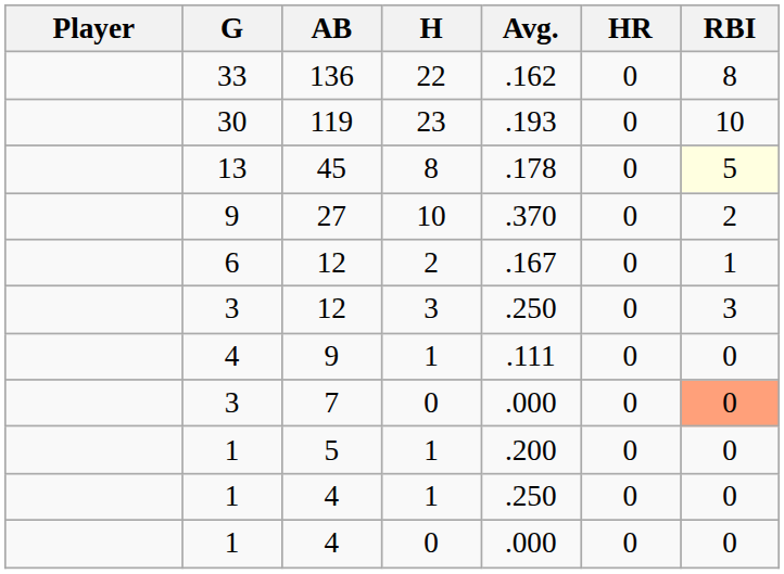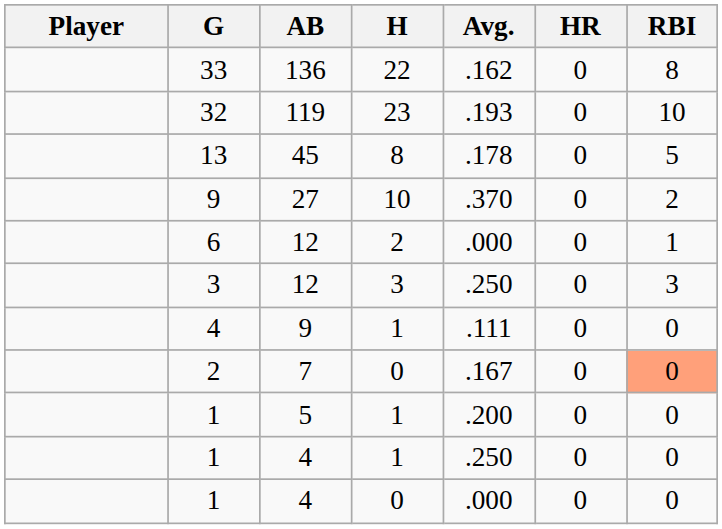 <table class="wikitable sortable">
 <tr>
 <th bgcolor="#DDDDFF" width="16%">Player</th>
 <th bgcolor="#DDDDFF" width="9%">G</th>
 <th bgcolor="#DDDDFF" width="9%">AB</th>
 <th bgcolor="#DDDDFF" width="9%">H</th>
 <th bgcolor="#DDDDFF" width="9%">Avg.</th>
 <th bgcolor="#DDDDFF" width="9%">HR</th>
 <th bgcolor="#DDDDFF" width="9%">RBI</th>
 </tr>
 <tr align="center">
 <td></td>
 <td>33</td>
 <td>136</td>
 <td>22</td>
 <td>.162</td>
 <td>0</td>
 <td>8</td>
 </tr>
 <tr align="center">
 <td></td>
-<td>30</td>
+<td>32</td>
 <td>119</td>
 <td>23</td>
 <td>.193</td>
 <td>0</td>
 <td>10</td>
 </tr>
 <tr align="center">
 <td></td>
 <td>13</td>
 <td>45</td>
 <td>8</td>
 <td>.178</td>
 <td>0</td>
-<td style="background: lightyellow;">5</td>
+<td>5</td>
 </tr>
 <tr align="center">
 <td></td>
 <td>9</td>
 <td>27</td>
 <td>10</td>
 <td>.370</td>
 <td>0</td>
 <td>2</td>
 </tr>
 <tr align="center">
 <td></td>
 <td>6</td>
 <td>12</td>
 <td>2</td>
-<td>.167</td>
+<td>.000</td>
 <td>0</td>
 <td>1</td>
 </tr>
 <tr align="center">
 <td></td>
 <td>3</td>
 <td>12</td>
 <td>3</td>
 <td>.250</td>
 <td>0</td>
 <td>3</td>
 </tr>
 <tr align="center">
 <td></td>
 <td>4</td>
 <td>9</td>
 <td>1</td>
 <td>.111</td>
 <td>0</td>
 <td>0</td>
 </tr>
 <tr align="center">
 <td></td>
-<td>3</td>
+<td>2</td>
 <td>7</td>
 <td>0</td>
-<td>.000</td>
+<td>.167</td>
 <td>0</td>
 <td style="background: lightsalmon;">0</td>
 </tr>
 <tr align="center">
 <td></td>
 <td>1</td>
 <td>5</td>
 <td>1</td>
 <td>.200</td>
 <td>0</td>
 <td>0</td>
 </tr>
 <tr align="center">
 <td></td>
 <td>1</td>
 <td>4</td>
 <td>1</td>
 <td>.250</td>
 <td>0</td>
 <td>0</td>
 </tr>
 <tr align="center">
 <td></td>
 <td>1</td>
 <td>4</td>
 <td>0</td>
 <td>.000</td>
 <td>0</td>
 <td>0</td>
 </tr>
 </table>
